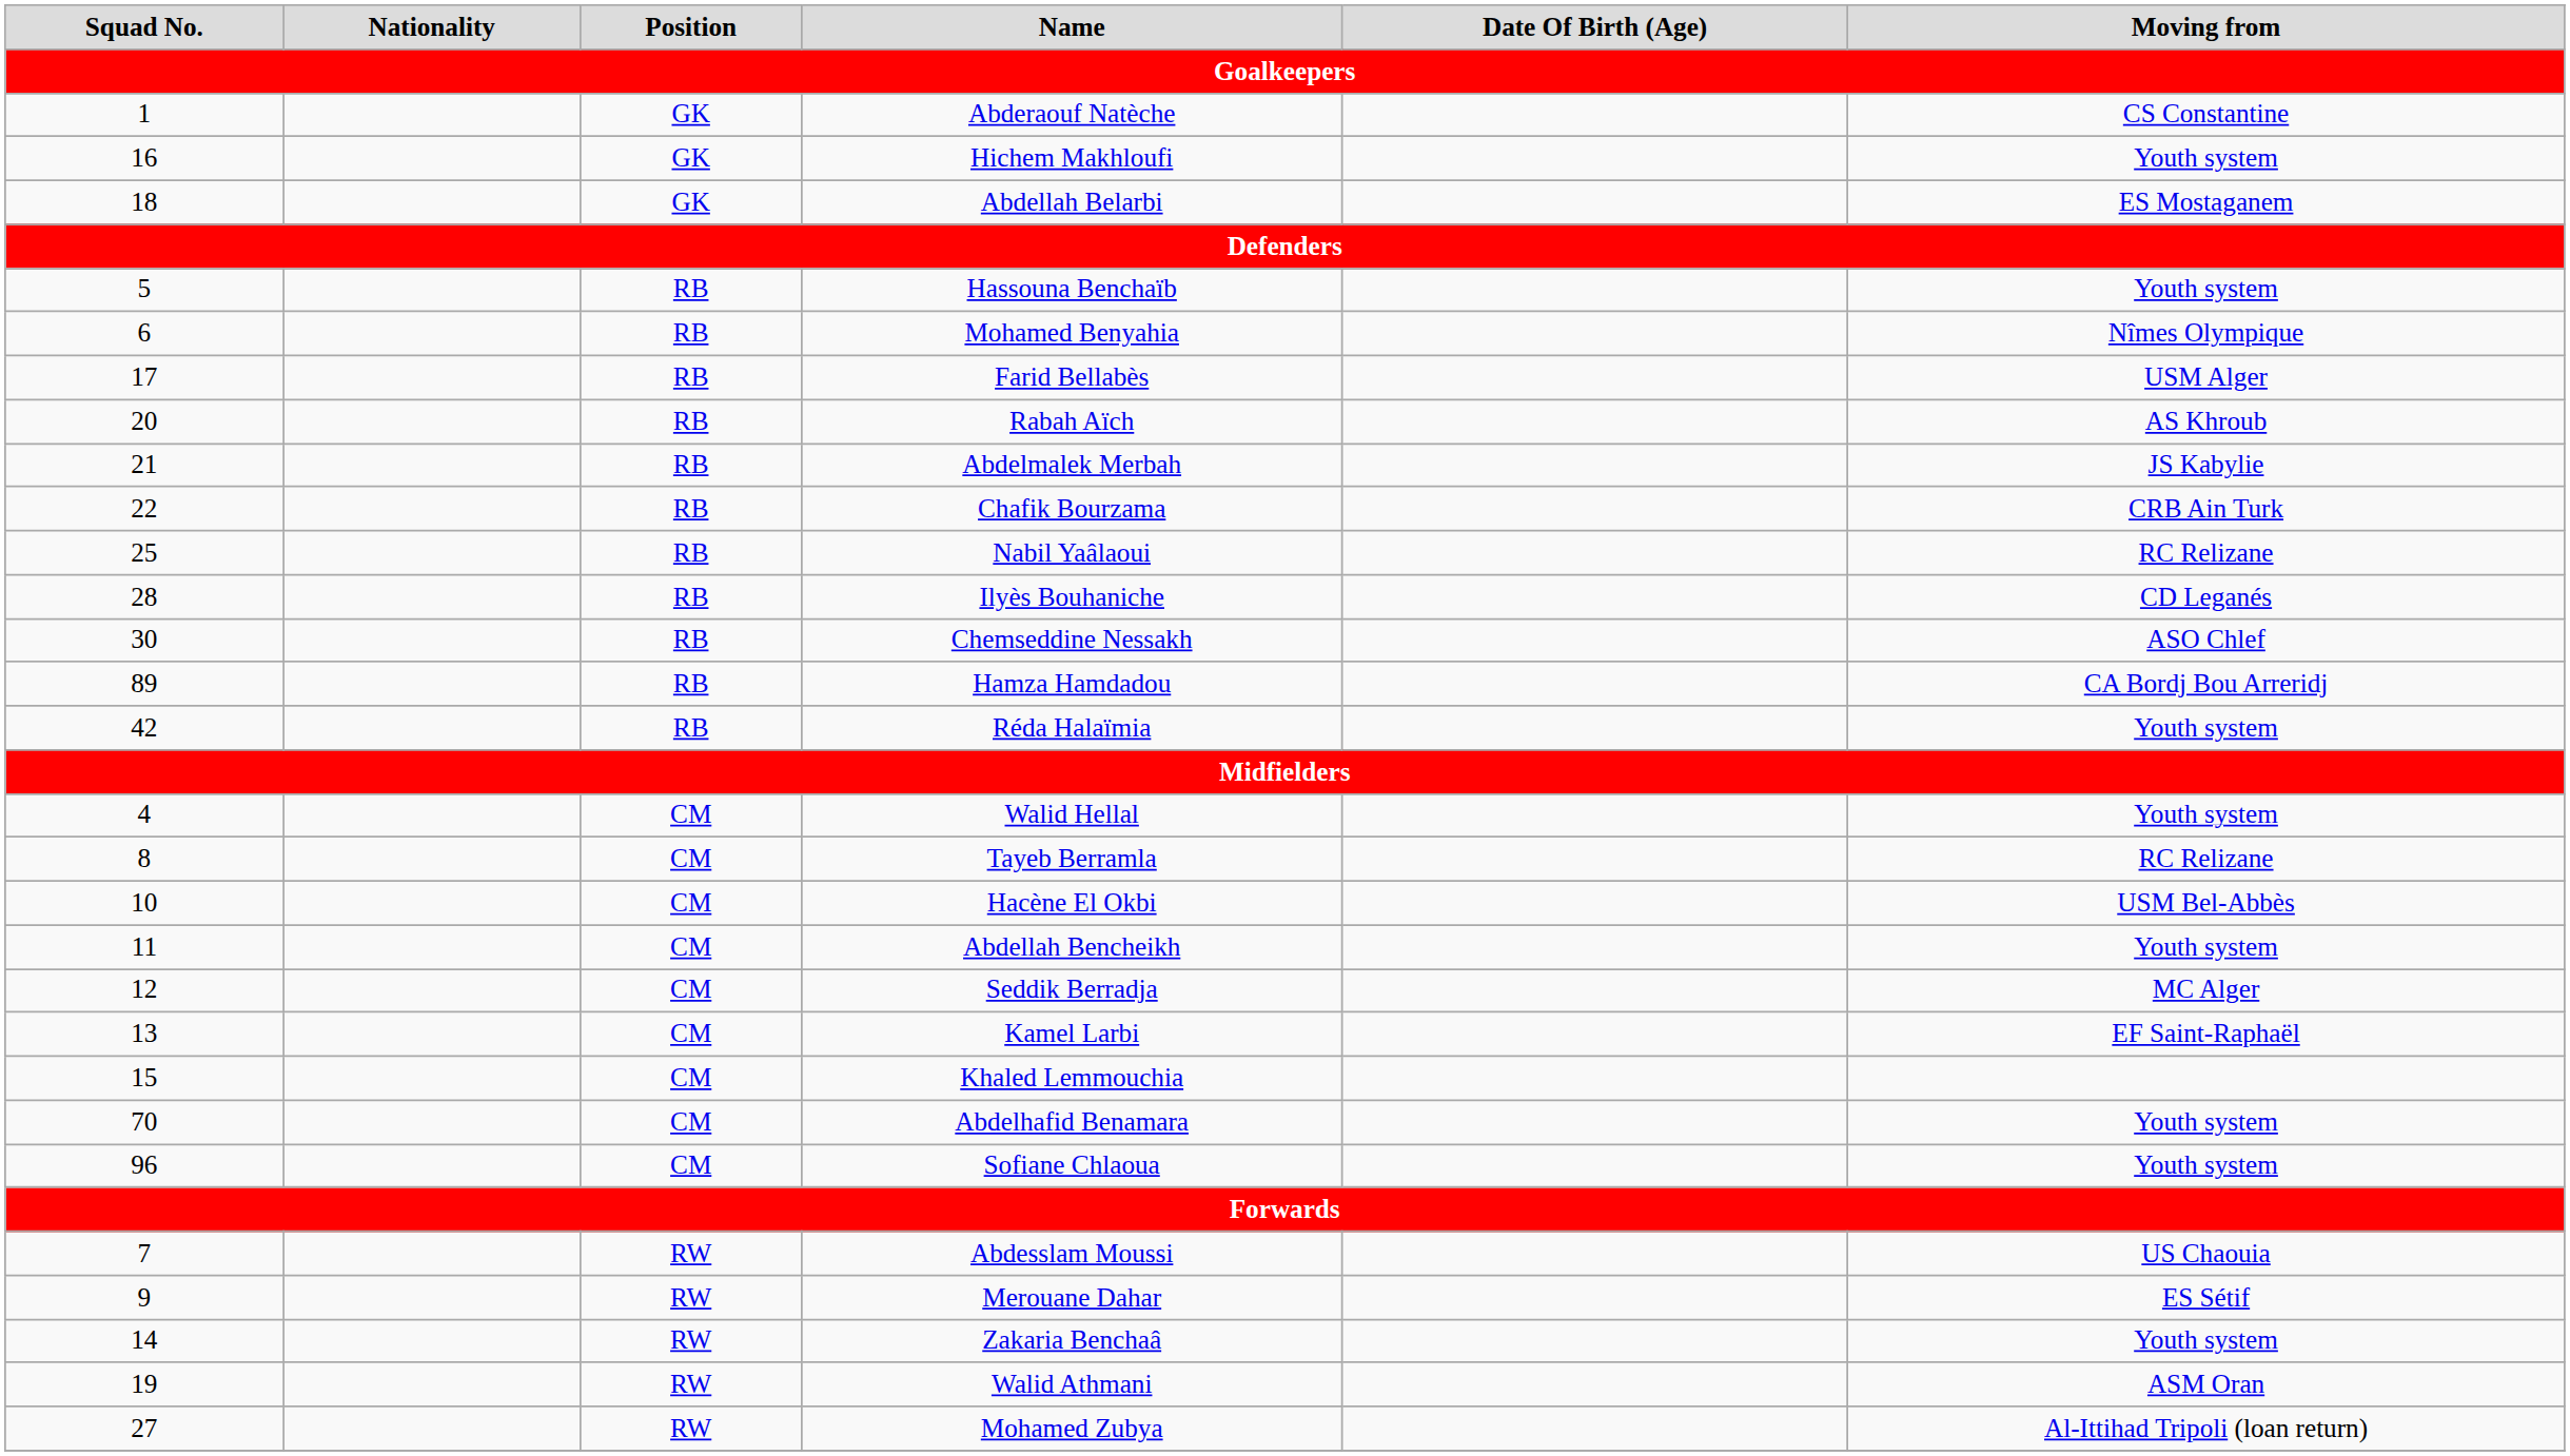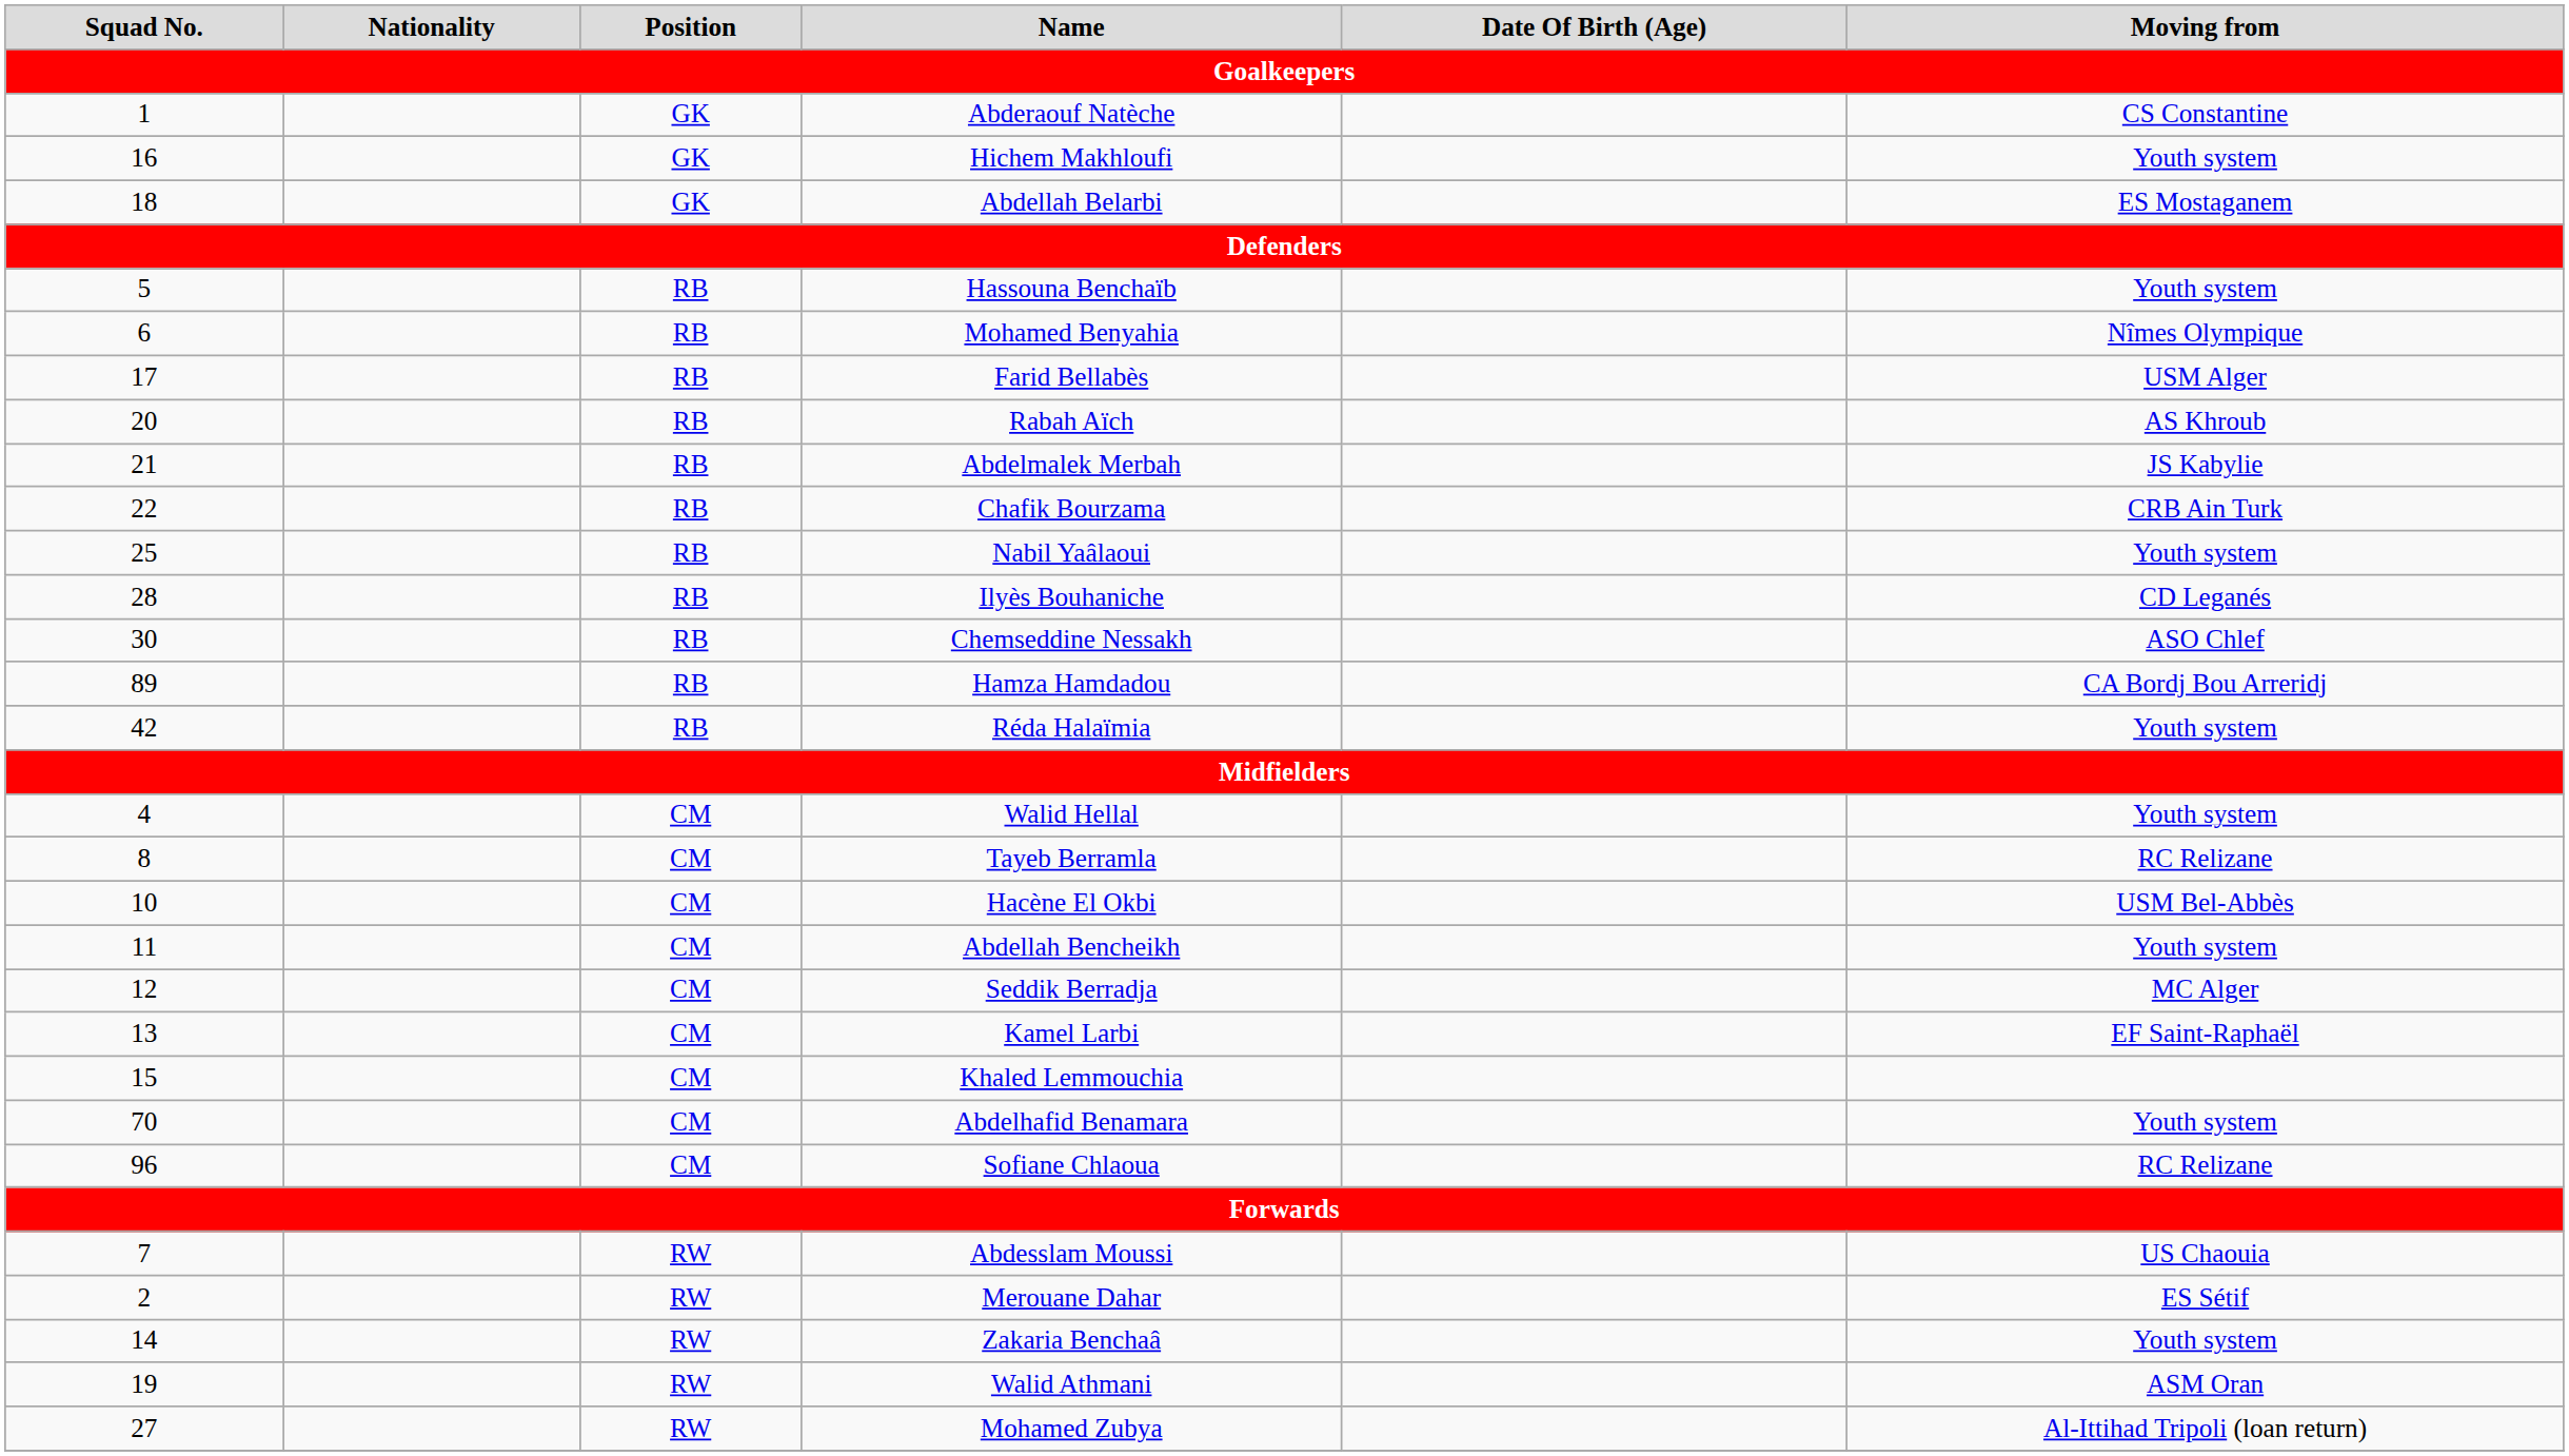 <table class="wikitable"  style="text-align:center; font-size:90%; width:70%;">
 <tr>
 <th style="background:#dcdcdc; color:black; text-align:center;">Squad No.</th>
 <th style="background:#dcdcdc; color:black; text-align:center;">Nationality</th>
 <th style="background:#dcdcdc; color:black; text-align:center;">Position</th>
 <th style="background:#dcdcdc; color:black; text-align:center;">Name</th>
 <th style="background:#dcdcdc; color:black; text-align:center;">Date Of Birth (Age)</th>
 <th style="background:#dcdcdc; color:black; text-align:center;">Moving from</th>
 </tr>
 <tr>
 <th colspan="10" style="background:#FF0000; color:white; text-align:center;">Goalkeepers</th>
 </tr>
 <tr>
 <td>1</td>
 <td></td>
 <td><a href='#'>GK</a></td>
 <td><a href='#'>Abderaouf Natèche</a></td>
 <td></td>
 <td> <a href='#'>CS Constantine</a></td>
 </tr>
 <tr>
 <td>16</td>
 <td></td>
 <td><a href='#'>GK</a></td>
 <td><a href='#'>Hichem Makhloufi</a></td>
 <td></td>
 <td><a href='#'>Youth system</a></td>
 </tr>
 <tr>
 <td>18</td>
 <td></td>
 <td><a href='#'>GK</a></td>
 <td><a href='#'>Abdellah Belarbi</a></td>
 <td></td>
 <td> <a href='#'>ES Mostaganem</a></td>
 </tr>
 <tr>
 <th colspan="10" style="background:#FF0000; color:white; text-align:center;">Defenders</th>
 </tr>
 <tr>
 <td>5</td>
 <td></td>
 <td><a href='#'>RB</a></td>
 <td><a href='#'>Hassouna Benchaïb</a></td>
 <td></td>
 <td><a href='#'>Youth system</a></td>
 </tr>
 <tr>
 <td>6</td>
 <td></td>
 <td><a href='#'>RB</a></td>
 <td><a href='#'>Mohamed Benyahia</a></td>
 <td></td>
 <td> <a href='#'>Nîmes Olympique</a></td>
 </tr>
 <tr>
 <td>17</td>
 <td></td>
 <td><a href='#'>RB</a></td>
 <td><a href='#'>Farid Bellabès</a></td>
 <td></td>
 <td> <a href='#'>USM Alger</a></td>
 </tr>
 <tr>
 <td>20</td>
 <td></td>
 <td><a href='#'>RB</a></td>
 <td><a href='#'>Rabah Aïch</a></td>
 <td></td>
 <td> <a href='#'>AS Khroub</a></td>
 </tr>
 <tr>
 <td>21</td>
 <td></td>
 <td><a href='#'>RB</a></td>
 <td><a href='#'>Abdelmalek Merbah</a></td>
 <td></td>
 <td> <a href='#'>JS Kabylie</a></td>
 </tr>
 <tr>
 <td>22</td>
 <td></td>
 <td><a href='#'>RB</a></td>
 <td><a href='#'>Chafik Bourzama</a></td>
 <td></td>
 <td> <a href='#'>CRB Ain Turk</a></td>
 </tr>
 <tr>
 <td>25</td>
 <td></td>
 <td><a href='#'>RB</a></td>
 <td><a href='#'>Nabil Yaâlaoui</a></td>
 <td></td>
-<td> <a href='#'>RC Relizane</a></td>
+<td><a href='#'>Youth system</a></td>
 </tr>
 <tr>
 <td>28</td>
 <td></td>
 <td><a href='#'>RB</a></td>
 <td><a href='#'>Ilyès Bouhaniche</a></td>
 <td></td>
 <td> <a href='#'>CD Leganés</a></td>
 </tr>
 <tr>
 <td>30</td>
 <td></td>
 <td><a href='#'>RB</a></td>
 <td><a href='#'>Chemseddine Nessakh</a></td>
 <td></td>
 <td> <a href='#'>ASO Chlef</a></td>
 </tr>
 <tr>
 <td>89</td>
 <td></td>
 <td><a href='#'>RB</a></td>
 <td><a href='#'>Hamza Hamdadou</a></td>
 <td></td>
 <td> <a href='#'>CA Bordj Bou Arreridj</a></td>
 </tr>
 <tr>
 <td>42</td>
 <td></td>
 <td><a href='#'>RB</a></td>
 <td><a href='#'>Réda Halaïmia</a></td>
 <td></td>
 <td><a href='#'>Youth system</a></td>
 </tr>
 <tr>
 <th colspan="10" style="background:#FF0000; color:white; text-align:center;">Midfielders</th>
 </tr>
 <tr>
 <td>4</td>
 <td></td>
 <td><a href='#'>CM</a></td>
 <td><a href='#'>Walid Hellal</a></td>
 <td></td>
 <td><a href='#'>Youth system</a></td>
 </tr>
 <tr>
 <td>8</td>
 <td></td>
 <td><a href='#'>CM</a></td>
 <td><a href='#'>Tayeb Berramla</a></td>
 <td></td>
 <td> <a href='#'>RC Relizane</a></td>
 </tr>
 <tr>
 <td>10</td>
 <td></td>
 <td><a href='#'>CM</a></td>
 <td><a href='#'>Hacène El Okbi</a></td>
 <td></td>
 <td> <a href='#'>USM Bel-Abbès</a></td>
 </tr>
 <tr>
 <td>11</td>
 <td></td>
 <td><a href='#'>CM</a></td>
 <td><a href='#'>Abdellah Bencheikh</a></td>
 <td></td>
 <td><a href='#'>Youth system</a></td>
 </tr>
 <tr>
 <td>12</td>
 <td></td>
 <td><a href='#'>CM</a></td>
 <td><a href='#'>Seddik Berradja</a></td>
 <td></td>
 <td> <a href='#'>MC Alger</a></td>
 </tr>
 <tr>
 <td>13</td>
 <td></td>
 <td><a href='#'>CM</a></td>
 <td><a href='#'>Kamel Larbi</a></td>
 <td></td>
 <td> <a href='#'>EF Saint-Raphaël</a></td>
 </tr>
 <tr>
 <td>15</td>
 <td></td>
 <td><a href='#'>CM</a></td>
 <td><a href='#'>Khaled Lemmouchia</a></td>
 <td></td>
 <td></td>
 </tr>
 <tr>
 <td>70</td>
 <td></td>
 <td><a href='#'>CM</a></td>
 <td><a href='#'>Abdelhafid Benamara</a></td>
 <td></td>
 <td><a href='#'>Youth system</a></td>
 </tr>
 <tr>
 <td>96</td>
 <td></td>
 <td><a href='#'>CM</a></td>
 <td><a href='#'>Sofiane Chlaoua</a></td>
 <td></td>
-<td><a href='#'>Youth system</a></td>
+<td> <a href='#'>RC Relizane</a></td>
 </tr>
 <tr>
 <th colspan="10" style="background:#FF0000; color:white; text-align:center;">Forwards</th>
 </tr>
 <tr>
 <td>7</td>
 <td></td>
 <td><a href='#'>RW</a></td>
 <td><a href='#'>Abdesslam Moussi</a></td>
 <td></td>
 <td> <a href='#'>US Chaouia</a></td>
 </tr>
 <tr>
-<td>9</td>
+<td>2</td>
 <td></td>
 <td><a href='#'>RW</a></td>
 <td><a href='#'>Merouane Dahar</a></td>
 <td></td>
 <td> <a href='#'>ES Sétif</a></td>
 </tr>
 <tr>
 <td>14</td>
 <td></td>
 <td><a href='#'>RW</a></td>
 <td><a href='#'>Zakaria Benchaâ</a></td>
 <td></td>
 <td><a href='#'>Youth system</a></td>
 </tr>
 <tr>
 <td>19</td>
 <td></td>
 <td><a href='#'>RW</a></td>
 <td><a href='#'>Walid Athmani</a></td>
 <td></td>
 <td> <a href='#'>ASM Oran</a></td>
 </tr>
 <tr>
 <td>27</td>
 <td></td>
 <td><a href='#'>RW</a></td>
 <td><a href='#'>Mohamed Zubya</a></td>
 <td></td>
 <td> <a href='#'>Al-Ittihad Tripoli</a> (loan return)</td>
 </tr>
 <tr>
 </tr>
 </table>
